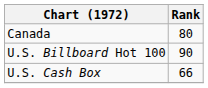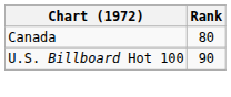 <table class="wikitable sortable">
 <tr>
 <th>Chart (1972)</th>
 <th style="text-align:center;">Rank</th>
 </tr>
 <tr>
 <td>Canada</td>
 <td style="text-align:center;">80</td>
 </tr>
 <tr>
 <td>U.S. <em>Billboard</em> Hot 100</td>
 <td style="text-align:center;">90</td>
 </tr>
 <tr>
-<td>U.S. <em>Cash Box</em> </td>
-<td style="text-align:center;">66</td>
-</tr>
-<tr>
 </tr>
 </table>
